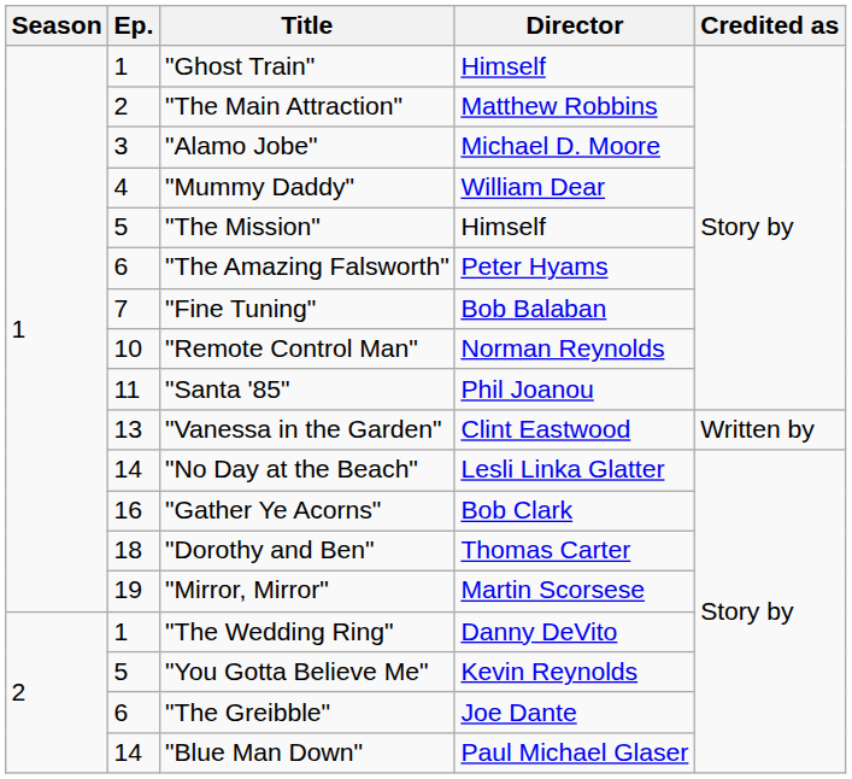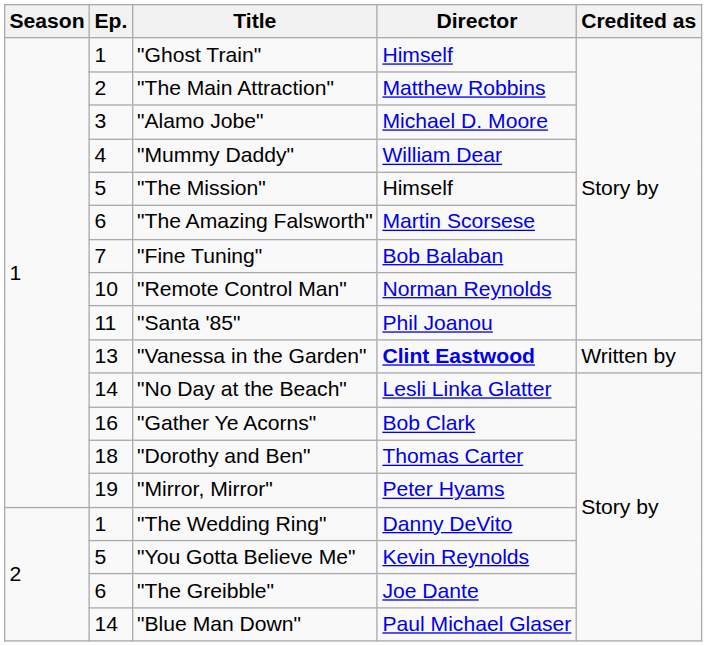 <table class="wikitable ">
 <tr>
 <th>Season</th>
 <th>Ep.</th>
 <th>Title</th>
 <th>Director</th>
 <th>Credited as</th>
 </tr>
 <tr>
 <td rowspan="14">1</td>
 <td>1</td>
 <td>"Ghost Train"</td>
 <td><a href='#'>Himself</a></td>
 <td rowspan="9">Story by</td>
 </tr>
 <tr>
 <td>2</td>
 <td>"The Main Attraction"</td>
 <td><a href='#'>Matthew Robbins</a></td>
 </tr>
 <tr>
 <td>3</td>
 <td>"Alamo Jobe"</td>
 <td><a href='#'>Michael D. Moore</a></td>
 </tr>
 <tr>
 <td>4</td>
 <td>"Mummy Daddy"</td>
 <td><a href='#'>William Dear</a></td>
 </tr>
 <tr>
 <td>5</td>
 <td>"The Mission"</td>
 <td>Himself</td>
 </tr>
 <tr>
 <td>6</td>
 <td>"The Amazing Falsworth"</td>
-<td><a href='#'>Peter Hyams</a></td>
+<td><a href='#'>Martin Scorsese</a></td>
 </tr>
 <tr>
 <td>7</td>
 <td>"Fine Tuning"</td>
 <td><a href='#'>Bob Balaban</a></td>
 </tr>
 <tr>
 <td>10</td>
 <td>"Remote Control Man"</td>
 <td><a href='#'>Norman Reynolds</a></td>
 </tr>
 <tr>
 <td>11</td>
 <td>"Santa '85"</td>
 <td><a href='#'>Phil Joanou</a></td>
 </tr>
 <tr>
 <td>13</td>
 <td>"Vanessa in the Garden"</td>
-<td><a href='#'>Clint Eastwood</a></td>
+<td><strong><a href='#'>Clint Eastwood</a></strong></td>
 <td>Written by</td>
 </tr>
 <tr>
 <td>14</td>
 <td>"No Day at the Beach"</td>
 <td><a href='#'>Lesli Linka Glatter</a></td>
 <td rowspan="8">Story by</td>
 </tr>
 <tr>
 <td>16</td>
 <td>"Gather Ye Acorns"</td>
 <td><a href='#'>Bob Clark</a></td>
 </tr>
 <tr>
 <td>18</td>
 <td>"Dorothy and Ben"</td>
 <td><a href='#'>Thomas Carter</a></td>
 </tr>
 <tr>
 <td>19</td>
 <td>"Mirror, Mirror"</td>
-<td><a href='#'>Martin Scorsese</a></td>
+<td><a href='#'>Peter Hyams</a></td>
 </tr>
 <tr>
 <td rowspan="4">2</td>
 <td>1</td>
 <td>"The Wedding Ring"</td>
 <td><a href='#'>Danny DeVito</a></td>
 </tr>
 <tr>
 <td>5</td>
 <td>"You Gotta Believe Me"</td>
 <td><a href='#'>Kevin Reynolds</a></td>
 </tr>
 <tr>
 <td>6</td>
 <td>"The Greibble"</td>
 <td><a href='#'>Joe Dante</a></td>
 </tr>
 <tr>
 <td>14</td>
 <td>"Blue Man Down"</td>
 <td><a href='#'>Paul Michael Glaser</a></td>
 </tr>
 </table>
